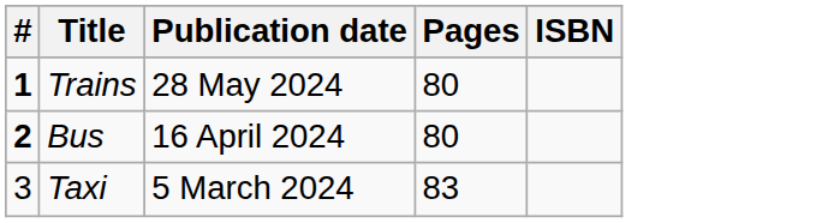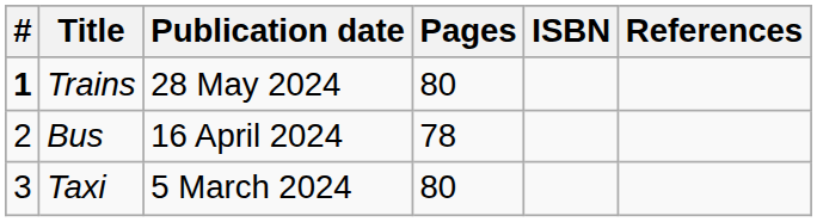 <table class="wikitable">
 <tr>
 <th>#</th>
 <th>Title</th>
 <th>Publication date</th>
 <th>Pages</th>
 <th>ISBN</th>
+<th>References</th>
 </tr>
 <tr>
 <td><strong>1</strong></td>
 <td><em>Trains</em></td>
 <td>28 May 2024</td>
 <td>80</td>
 <td></td>
+<td></td>
 </tr>
 <tr>
-<td><strong>2</strong></td>
+<td>2</td>
 <td><em>Bus</em></td>
 <td>16 April 2024</td>
-<td>80</td>
+<td>78</td>
+<td></td>
 <td></td>
 </tr>
 <tr>
 <td>3</td>
 <td><em>Taxi</em></td>
 <td>5 March 2024</td>
-<td>83</td>
+<td>80</td>
+<td></td>
 <td></td>
 </tr>
 </table>
